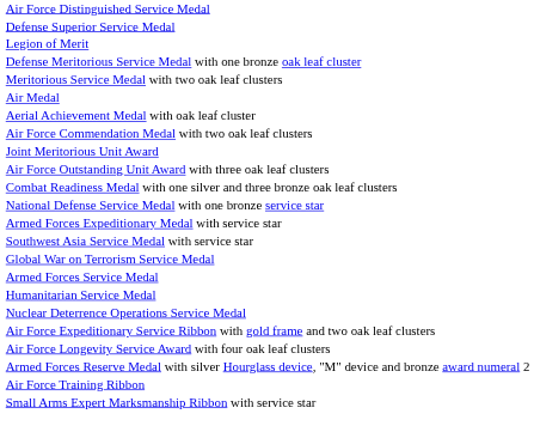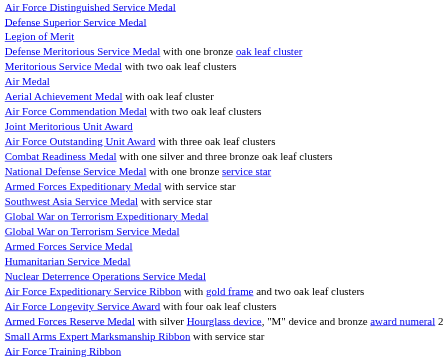 <table>
 <tr>
 <td></td>
 <td><a href='#'>Air Force Distinguished Service Medal</a></td>
 </tr>
 <tr>
 <td></td>
 <td><a href='#'>Defense Superior Service Medal</a></td>
 </tr>
 <tr>
 <td></td>
 <td><a href='#'>Legion of Merit</a></td>
 </tr>
 <tr>
 <td></td>
 <td><a href='#'>Defense Meritorious Service Medal</a> with one bronze <a href='#'>oak leaf cluster</a></td>
 </tr>
 <tr>
 <td><span></span><span></span></td>
 <td><a href='#'>Meritorious Service Medal</a> with two oak leaf clusters</td>
 </tr>
 <tr>
 <td></td>
 <td><a href='#'>Air Medal</a></td>
 </tr>
 <tr>
 <td></td>
 <td><a href='#'>Aerial Achievement Medal</a> with oak leaf cluster</td>
 </tr>
 <tr>
 <td><span></span><span></span></td>
 <td><a href='#'>Air Force Commendation Medal</a> with two oak leaf clusters</td>
 </tr>
 <tr>
 <td></td>
 <td><a href='#'>Joint Meritorious Unit Award</a></td>
 </tr>
 <tr>
 <td><span></span><span></span><span></span></td>
 <td><a href='#'>Air Force Outstanding Unit Award</a> with three oak leaf clusters</td>
 </tr>
 <tr>
 <td><span></span><span></span><span></span><span></span></td>
 <td><a href='#'>Combat Readiness Medal</a> with one silver and three bronze oak leaf clusters</td>
 </tr>
 <tr>
 <td></td>
 <td><a href='#'>National Defense Service Medal</a> with one bronze <a href='#'>service star</a></td>
 </tr>
 <tr>
 <td></td>
 <td><a href='#'>Armed Forces Expeditionary Medal</a> with service star</td>
 </tr>
 <tr>
 <td></td>
 <td><a href='#'>Southwest Asia Service Medal</a> with service star</td>
 </tr>
 <tr>
 <td></td>
+<td><a href='#'>Global War on Terrorism Expeditionary Medal</a></td>
+</tr>
+<tr>
+<td></td>
 <td><a href='#'>Global War on Terrorism Service Medal</a></td>
 </tr>
 <tr>
 <td></td>
 <td><a href='#'>Armed Forces Service Medal</a></td>
 </tr>
 <tr>
 <td></td>
 <td><a href='#'>Humanitarian Service Medal</a></td>
 </tr>
 <tr>
 <td></td>
 <td><a href='#'>Nuclear Deterrence Operations Service Medal</a></td>
 </tr>
 <tr>
 <td><span></span><span></span></td>
 <td><a href='#'>Air Force Expeditionary Service Ribbon</a> with <a href='#'>gold frame</a> and two oak leaf clusters</td>
 </tr>
 <tr>
 <td><span></span><span></span><span></span><span></span></td>
 <td><a href='#'>Air Force Longevity Service Award</a> with four oak leaf clusters</td>
 </tr>
 <tr>
 <td><span></span><span></span><span></span></td>
 <td><a href='#'>Armed Forces Reserve Medal</a> with silver <a href='#'>Hourglass device</a>, "M" device and bronze <a href='#'>award numeral</a> 2</td>
 </tr>
 <tr>
 <td></td>
-<td><a href='#'>Air Force Training Ribbon</a></td>
+<td><a href='#'>Small Arms Expert Marksmanship Ribbon</a> with service star</td>
 </tr>
 <tr>
 <td></td>
-<td><a href='#'>Small Arms Expert Marksmanship Ribbon</a> with service star</td>
+<td><a href='#'>Air Force Training Ribbon</a></td>
 </tr>
 </table>
